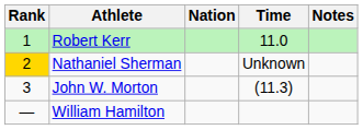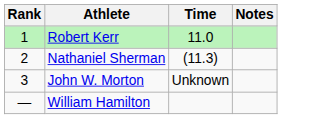 <table class="wikitable sortable" style="text-align:center">
 <tr>
 <th>Rank</th>
 <th>Athlete</th>
-<th>Nation</th>
 <th>Time</th>
 <th>Notes</th>
 </tr>
 <tr style="background:#bbf3bb;">
 <td>1</td>
 <td align=left><a href='#'>Robert Kerr</a></td>
-<td align=left></td>
 <td>11.0</td>
 <td></td>
 </tr>
 <tr>
-<td style="background: gold;">2</td>
+<td>2</td>
 <td align=left><a href='#'>Nathaniel Sherman</a></td>
-<td align=left></td>
-<td>Unknown</td>
+<td>(11.3)</td>
 <td></td>
 </tr>
 <tr>
 <td>3</td>
 <td align=left><a href='#'>John W. Morton</a></td>
-<td align=left></td>
-<td>(11.3)</td>
+<td>Unknown</td>
 <td></td>
 </tr>
 <tr>
 <td>—</td>
 <td align=left><a href='#'>William Hamilton</a></td>
-<td align=left></td>
 <td></td>
 <td></td>
 </tr>
 </table>
